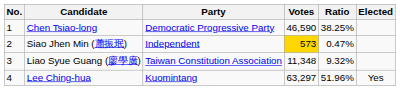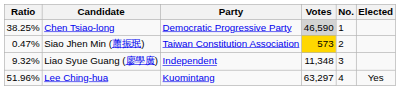 <table class=wikitable>
 <tr>
-<th>No.</th>
+<th>Ratio</th>
 <th>Candidate</th>
 <th>Party</th>
 <th>Votes</th>
-<th>Ratio</th>
+<th>No.</th>
 <th>Elected</th>
 </tr>
 <tr>
-<td>1</td>
+<td align="right">38.25%</td>
 <td><a href='#'>Chen Tsiao-long</a></td>
 <td><a href='#'>Democratic Progressive Party</a></td>
-<td align="right">46,590</td>
-<td align="right">38.25%</td>
+<td align="right" style="background: lightgrey;">46,590</td>
+<td>1</td>
 <td></td>
 </tr>
 <tr>
+<td align="right">0.47%</td>
+<td>Siao Jhen Min  (<a href='#'>蕭振珉</a>)</td>
+<td><a href='#'>Taiwan Constitution Association</a></td>
+<td align="right" style="background: gold;">573</td>
 <td>2</td>
-<td>Siao Jhen Min  (<a href='#'>蕭振珉</a>)</td>
-<td><a href='#'>Independent</a></td>
-<td align="right" style="background: gold;">573</td>
-<td align="right">0.47%</td>
 <td></td>
 </tr>
 <tr>
+<td align="right">9.32%</td>
+<td>Liao Syue Guang  (<a href='#'>廖學廣</a>)</td>
+<td><a href='#'>Independent</a></td>
+<td align="right">11,348</td>
 <td>3</td>
-<td>Liao Syue Guang  (<a href='#'>廖學廣</a>)</td>
-<td><a href='#'>Taiwan Constitution Association</a></td>
-<td align="right">11,348</td>
-<td align="right">9.32%</td>
 <td></td>
 </tr>
 <tr>
-<td>4</td>
+<td align="right">51.96%</td>
 <td><a href='#'>Lee Ching-hua</a></td>
 <td><a href='#'>Kuomintang</a></td>
 <td align="right">63,297</td>
-<td align="right">51.96%</td>
+<td>4</td>
 <td align="center">Yes</td>
 </tr>
 </table>
